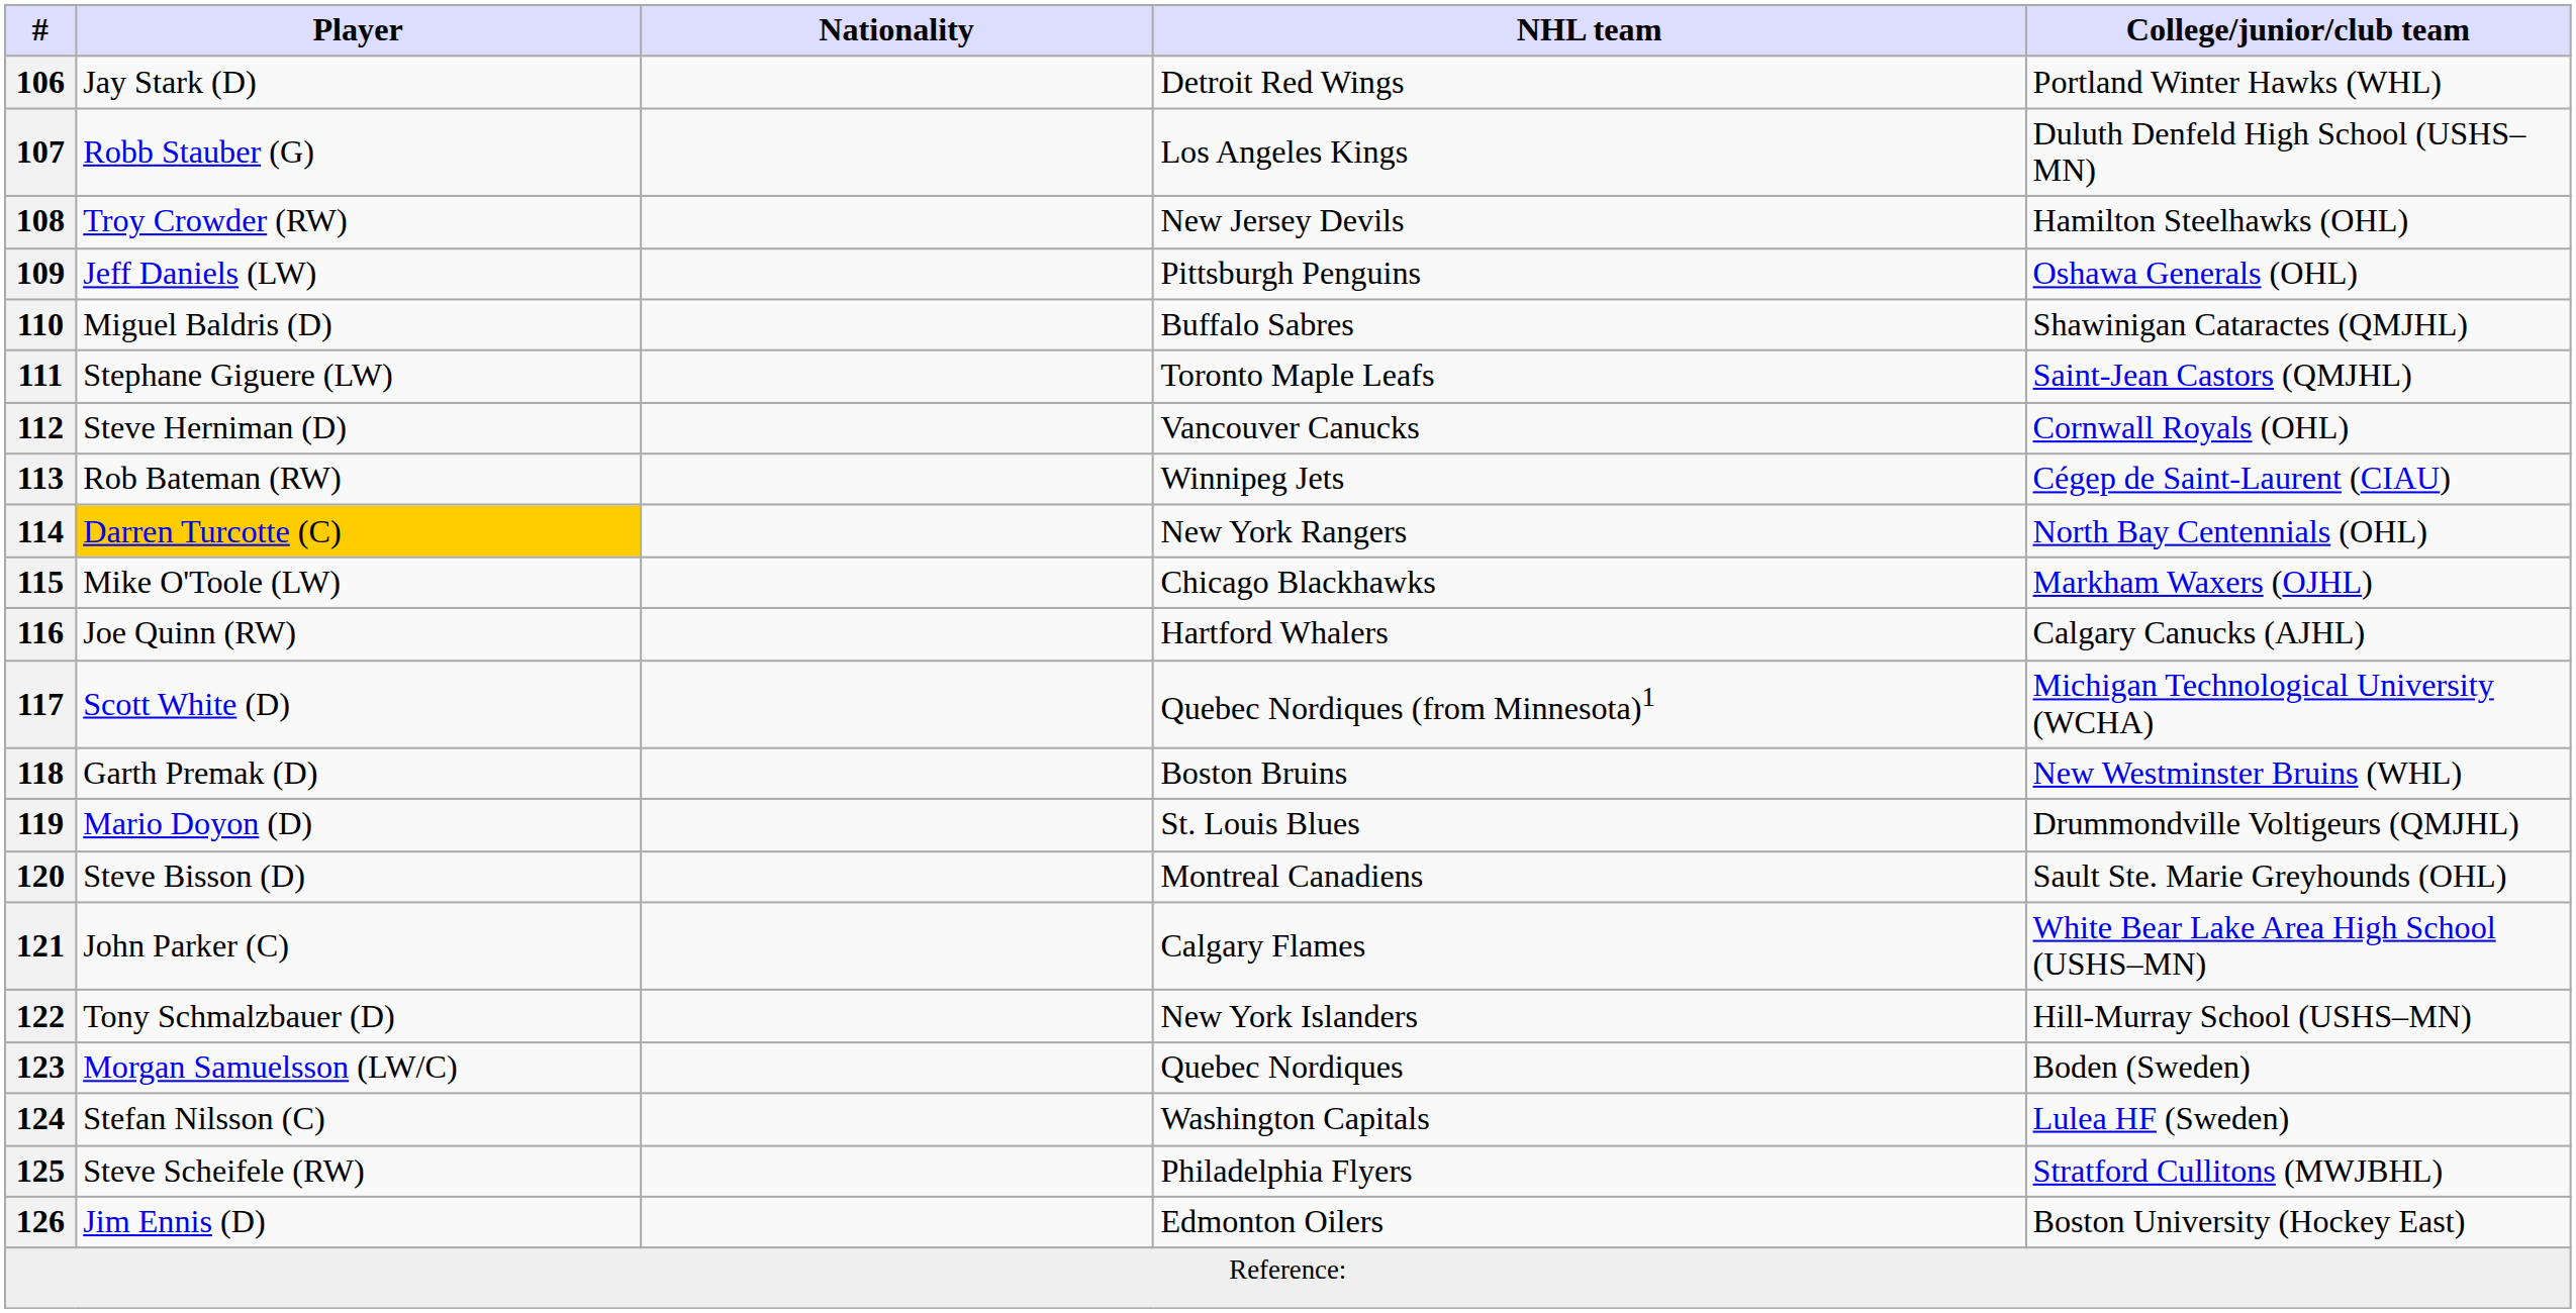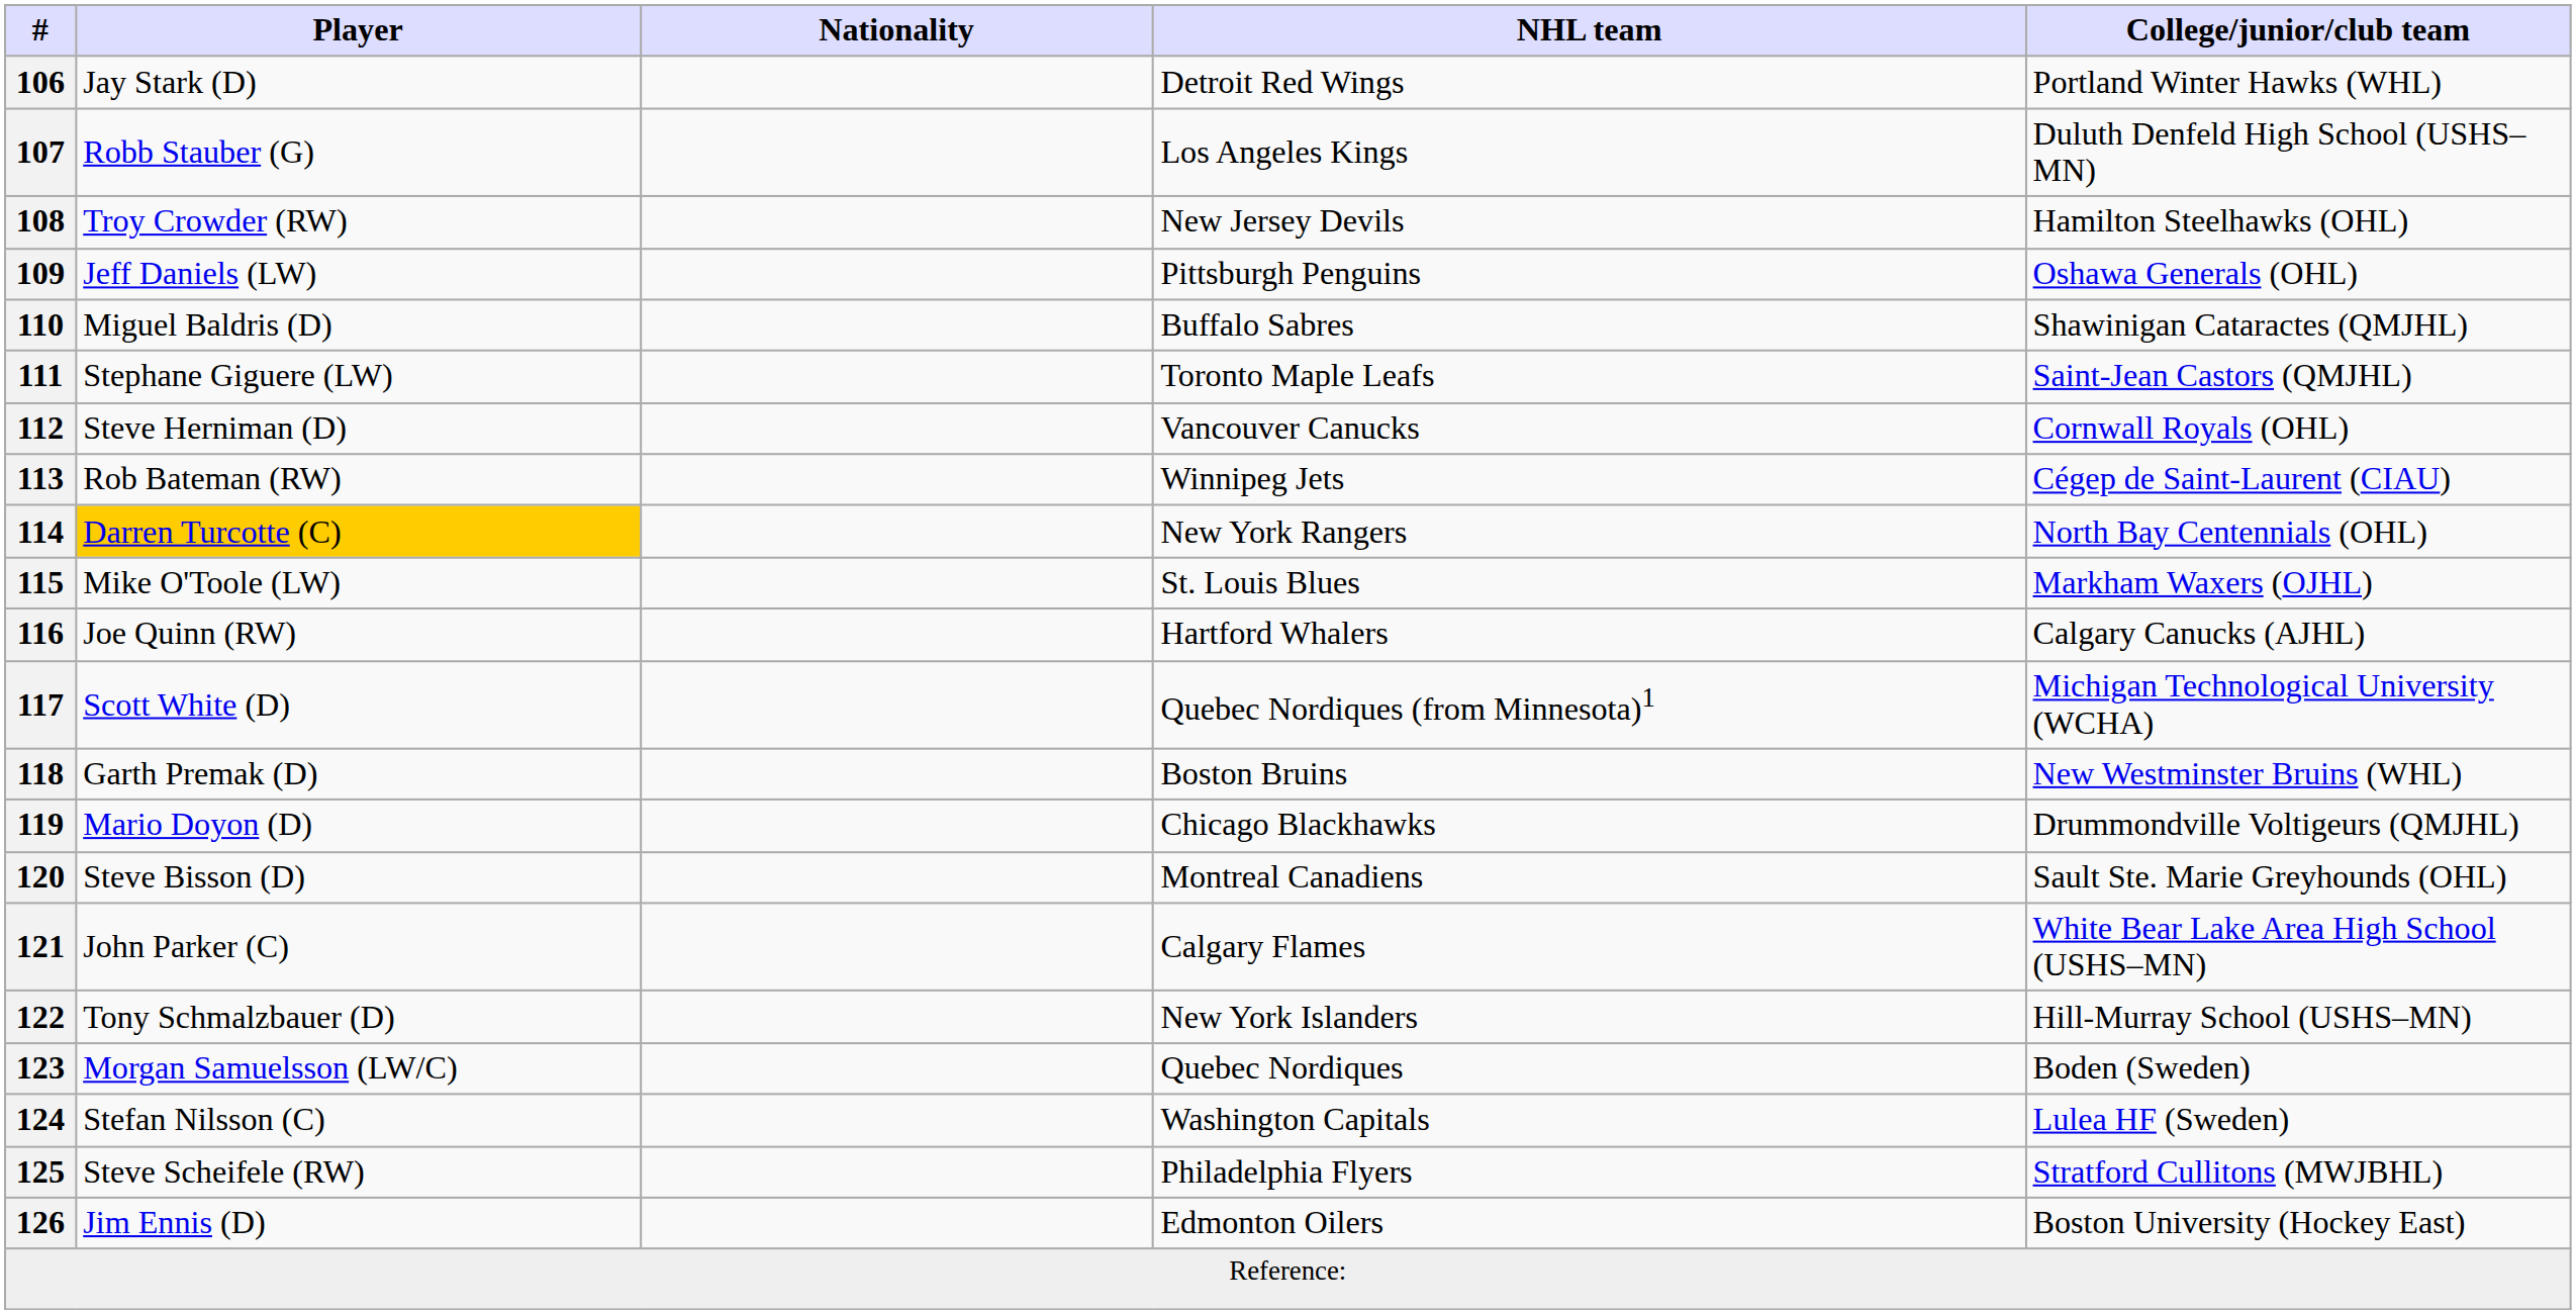 <table class="wikitable" style="width: 100%">
 <tr>
 <th style="background:#ddf; width:2.75%;">#</th>
 <th style="background:#ddf; width:22.0%;">Player</th>
 <th style="background:#ddf; width:20.0%;">Nationality</th>
 <th style="background:#ddf; width:34.0%;">NHL team</th>
 <th style="background:#ddf; width:100.0%;">College/junior/club team</th>
 </tr>
 <tr>
 <th>106</th>
 <td>Jay Stark (D)</td>
 <td></td>
 <td>Detroit Red Wings</td>
 <td>Portland Winter Hawks (WHL)</td>
 </tr>
 <tr>
 <th>107</th>
 <td><a href='#'>Robb Stauber</a> (G)</td>
 <td></td>
 <td>Los Angeles Kings</td>
 <td>Duluth Denfeld High School (USHS–MN)</td>
 </tr>
 <tr>
 <th>108</th>
 <td><a href='#'>Troy Crowder</a> (RW)</td>
 <td></td>
 <td>New Jersey Devils</td>
 <td>Hamilton Steelhawks (OHL)</td>
 </tr>
 <tr>
 <th>109</th>
 <td><a href='#'>Jeff Daniels</a>  (LW)</td>
 <td></td>
 <td>Pittsburgh Penguins</td>
 <td><a href='#'>Oshawa Generals</a> (OHL)</td>
 </tr>
 <tr>
 <th>110</th>
 <td>Miguel Baldris (D)</td>
 <td></td>
 <td>Buffalo Sabres</td>
 <td>Shawinigan Cataractes (QMJHL)</td>
 </tr>
 <tr>
 <th>111</th>
 <td>Stephane Giguere (LW)</td>
 <td></td>
 <td>Toronto Maple Leafs</td>
 <td><a href='#'>Saint-Jean Castors</a> (QMJHL)</td>
 </tr>
 <tr>
 <th>112</th>
 <td>Steve Herniman (D)</td>
 <td></td>
 <td>Vancouver Canucks</td>
 <td><a href='#'>Cornwall Royals</a> (OHL)</td>
 </tr>
 <tr>
 <th>113</th>
 <td>Rob Bateman (RW)</td>
 <td></td>
 <td>Winnipeg Jets</td>
 <td><a href='#'>Cégep de Saint-Laurent</a> (<a href='#'>CIAU</a>)</td>
 </tr>
 <tr>
 <th>114</th>
 <td bgcolor="#FFCC00"><a href='#'>Darren Turcotte</a> (C)</td>
 <td></td>
 <td>New York Rangers</td>
 <td><a href='#'>North Bay Centennials</a> (OHL)</td>
 </tr>
 <tr>
 <th>115</th>
 <td>Mike O'Toole (LW)</td>
 <td></td>
-<td>Chicago Blackhawks</td>
+<td>St. Louis Blues</td>
 <td><a href='#'>Markham Waxers</a> (<a href='#'>OJHL</a>)</td>
 </tr>
 <tr>
 <th>116</th>
 <td>Joe Quinn (RW)</td>
 <td></td>
 <td>Hartford Whalers</td>
 <td>Calgary Canucks (AJHL)</td>
 </tr>
 <tr>
 <th>117</th>
 <td><a href='#'>Scott White</a> (D)</td>
 <td></td>
 <td>Quebec Nordiques (from Minnesota)<sup>1</sup></td>
 <td><a href='#'>Michigan Technological University</a> (WCHA)</td>
 </tr>
 <tr>
 <th>118</th>
 <td>Garth Premak (D)</td>
 <td></td>
 <td>Boston Bruins</td>
 <td><a href='#'>New Westminster Bruins</a> (WHL)</td>
 </tr>
 <tr>
 <th>119</th>
 <td><a href='#'>Mario Doyon</a> (D)</td>
 <td></td>
-<td>St. Louis Blues</td>
+<td>Chicago Blackhawks</td>
 <td>Drummondville Voltigeurs (QMJHL)</td>
 </tr>
 <tr>
 <th>120</th>
 <td>Steve Bisson (D)</td>
 <td></td>
 <td>Montreal Canadiens</td>
 <td>Sault Ste. Marie Greyhounds (OHL)</td>
 </tr>
 <tr>
 <th>121</th>
 <td>John Parker (C)</td>
 <td></td>
 <td>Calgary Flames</td>
 <td><a href='#'>White Bear Lake Area High School</a> (USHS–MN)</td>
 </tr>
 <tr>
 <th>122</th>
 <td>Tony Schmalzbauer (D)</td>
 <td></td>
 <td>New York Islanders</td>
 <td>Hill-Murray School (USHS–MN)</td>
 </tr>
 <tr>
 <th>123</th>
 <td><a href='#'>Morgan Samuelsson</a> (LW/C)</td>
 <td></td>
 <td>Quebec Nordiques</td>
 <td>Boden (Sweden)</td>
 </tr>
 <tr>
 <th>124</th>
 <td>Stefan Nilsson (C)</td>
 <td></td>
 <td>Washington Capitals</td>
 <td><a href='#'>Lulea HF</a> (Sweden)</td>
 </tr>
 <tr>
 <th>125</th>
 <td>Steve Scheifele (RW)</td>
 <td></td>
 <td>Philadelphia Flyers</td>
 <td><a href='#'>Stratford Cullitons</a> (MWJBHL)</td>
 </tr>
 <tr>
 <th>126</th>
 <td><a href='#'>Jim Ennis</a> (D)</td>
 <td></td>
 <td>Edmonton Oilers</td>
 <td>Boston University (Hockey East)</td>
 </tr>
 <tr>
 <td align=center colspan="6" bgcolor="#efefef"><sup>Reference:   </sup></td>
 </tr>
 </table>
